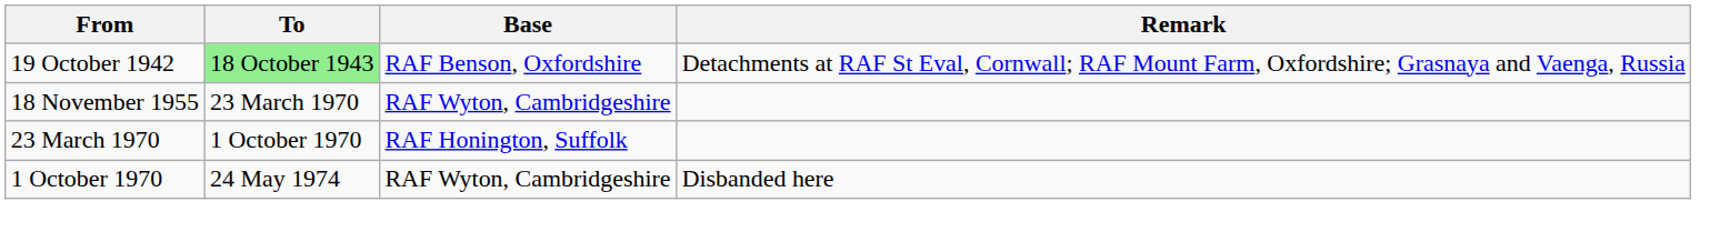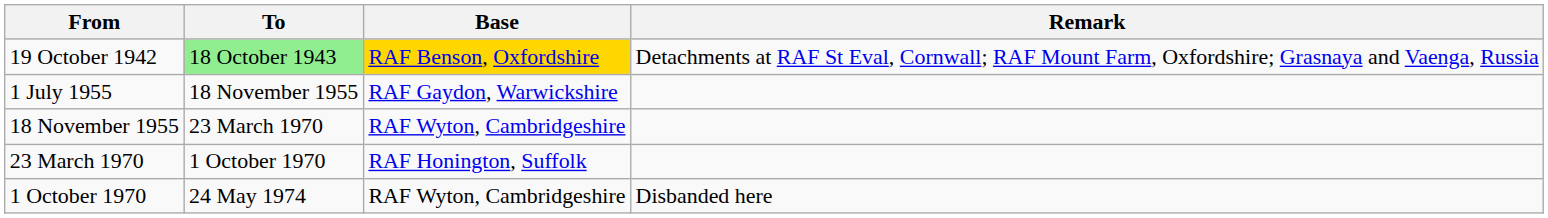 <table class="wikitable">
 <tr>
 <th>From</th>
 <th>To</th>
 <th>Base</th>
 <th>Remark</th>
 </tr>
 <tr>
 <td>19 October 1942</td>
 <td style="background: lightgreen;">18 October 1943</td>
-<td><a href='#'>RAF Benson</a>, <a href='#'>Oxfordshire</a></td>
+<td style="background: gold;"><a href='#'>RAF Benson</a>, <a href='#'>Oxfordshire</a></td>
 <td>Detachments at <a href='#'>RAF St Eval</a>, <a href='#'>Cornwall</a>; <a href='#'>RAF Mount Farm</a>, Oxfordshire; <a href='#'>Grasnaya</a> and <a href='#'>Vaenga</a>, <a href='#'>Russia</a></td>
+</tr>
+<tr>
+<td>1 July 1955</td>
+<td>18 November 1955</td>
+<td><a href='#'>RAF Gaydon</a>, <a href='#'>Warwickshire</a></td>
+<td></td>
 </tr>
 <tr>
 <td>18 November 1955</td>
 <td>23 March 1970</td>
 <td><a href='#'>RAF Wyton</a>, <a href='#'>Cambridgeshire</a></td>
 <td></td>
 </tr>
 <tr>
 <td>23 March 1970</td>
 <td>1 October 1970</td>
 <td><a href='#'>RAF Honington</a>, <a href='#'>Suffolk</a></td>
 <td></td>
 </tr>
 <tr>
 <td>1 October 1970</td>
 <td>24 May 1974</td>
 <td>RAF Wyton, Cambridgeshire</td>
 <td>Disbanded here</td>
 </tr>
 </table>
